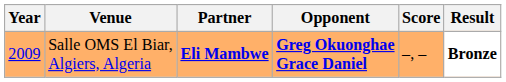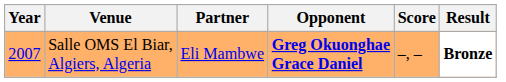 <table class="sortable wikitable" style="font-size: 90%;">
 <tr>
 <th>Year</th>
 <th>Venue</th>
 <th>Partner</th>
 <th>Opponent</th>
 <th>Score</th>
 <th>Result</th>
 </tr>
 <tr style="background:#FFB069">
-<td align="center"><a href='#'>2009</a></td>
+<td align="center"><a href='#'>2007</a></td>
 <td align="left">Salle OMS El Biar,<br><a href='#'>Algiers, Algeria</a></td>
-<td align="left"><strong> <a href='#'>Eli Mambwe</a></strong></td>
+<td align="left"> <a href='#'>Eli Mambwe</a></td>
 <td align="left"><strong> <a href='#'>Greg Okuonghae</a> <br>  <a href='#'>Grace Daniel</a></strong></td>
 <td align="left">–, –</td>
 <td style="text-align:left; background:white"> <strong>Bronze</strong></td>
 </tr>
 </table>
